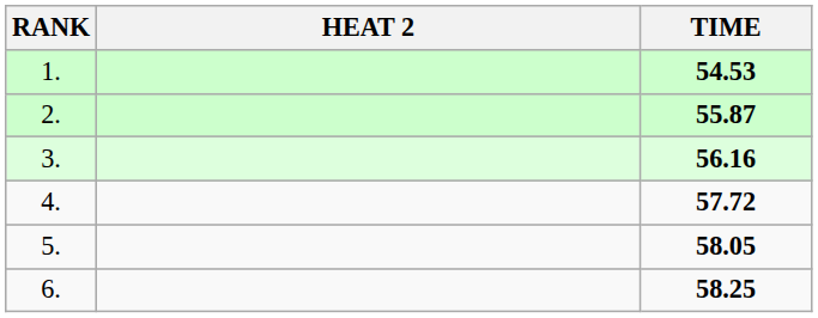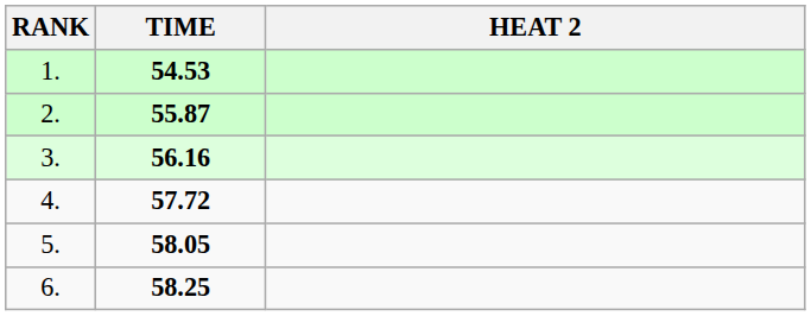 <table class="wikitable" style="border-collapse: collapse; font-size: 90%;">
 <tr>
 <th>RANK</th>
+<th align="center" style="width: 6em">TIME</th>
 <th align="left" style="width: 20em">HEAT 2</th>
-<th align="center" style="width: 6em">TIME</th>
 </tr>
 <tr style="background:#ccffcc;">
 <td align="center">1.</td>
+<td align="center"><strong>54.53</strong></td>
 <td></td>
-<td align="center"><strong>54.53</strong></td>
 </tr>
 <tr style="background:#ccffcc;">
 <td align="center">2.</td>
+<td align="center"><strong>55.87</strong></td>
 <td></td>
-<td align="center"><strong>55.87</strong></td>
 </tr>
 <tr style="background:#ddffdd;">
 <td align="center">3.</td>
+<td align="center"><strong>56.16</strong></td>
 <td></td>
-<td align="center"><strong>56.16</strong></td>
 </tr>
 <tr>
 <td align="center">4.</td>
+<td align="center"><strong>57.72</strong></td>
 <td></td>
-<td align="center"><strong>57.72</strong></td>
 </tr>
 <tr>
 <td align="center">5.</td>
+<td align="center"><strong>58.05</strong></td>
 <td></td>
-<td align="center"><strong>58.05</strong></td>
 </tr>
 <tr>
 <td align="center">6.</td>
+<td align="center"><strong>58.25</strong></td>
 <td></td>
-<td align="center"><strong>58.25</strong></td>
 </tr>
 </table>
